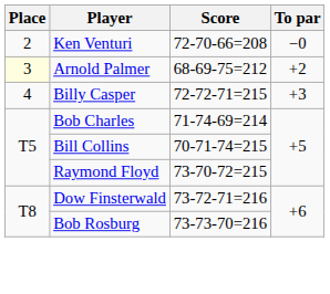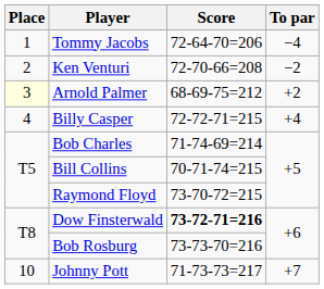 <table class=wikitable>
 <tr>
 <th>Place</th>
 <th>Player</th>
 <th>Score</th>
 <th>To par</th>
 </tr>
 <tr>
+<td align=center>1</td>
+<td> <a href='#'>Tommy Jacobs</a></td>
+<td>72-64-70=206</td>
+<td align=center>−4</td>
+</tr>
+<tr>
 <td align=center>2</td>
 <td> <a href='#'>Ken Venturi</a></td>
 <td>72-70-66=208</td>
-<td align=center>−0</td>
+<td align=center>−2</td>
 </tr>
 <tr>
 <td align=center style="background: lightyellow;">3</td>
 <td> <a href='#'>Arnold Palmer</a></td>
 <td>68-69-75=212</td>
 <td align=center>+2</td>
 </tr>
 <tr>
 <td align=center>4</td>
 <td> <a href='#'>Billy Casper</a></td>
 <td>72-72-71=215</td>
-<td align=center>+3</td>
+<td align=center>+4</td>
 </tr>
 <tr>
 <td rowspan=3 align=center>T5</td>
 <td> <a href='#'>Bob Charles</a></td>
 <td>71-74-69=214</td>
 <td rowspan=3 align=center>+5</td>
 </tr>
 <tr>
 <td> <a href='#'>Bill Collins</a></td>
 <td>70-71-74=215</td>
 </tr>
 <tr>
 <td> <a href='#'>Raymond Floyd</a></td>
 <td>73-70-72=215</td>
 </tr>
 <tr>
 <td rowspan=2 align=center>T8</td>
 <td> <a href='#'>Dow Finsterwald</a></td>
-<td>73-72-71=216</td>
+<td><strong>73-72-71=216</strong></td>
 <td rowspan=2 align=center>+6</td>
 </tr>
 <tr>
 <td> <a href='#'>Bob Rosburg</a></td>
 <td>73-73-70=216</td>
 </tr>
+<tr>
+<td align=center>10</td>
+<td> <a href='#'>Johnny Pott</a></td>
+<td>71-73-73=217</td>
+<td align=center>+7</td>
+</tr>
 </table>
